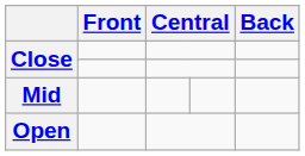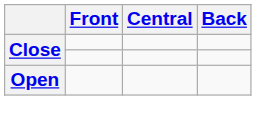 <table class="wikitable" style="text-align:center">
 <tr>
 <th></th>
 <th><a href='#'>Front</a></th>
 <th colspan="2"><a href='#'>Central</a></th>
 <th><a href='#'>Back</a></th>
 </tr>
 <tr>
 <th rowspan="2"><a href='#'>Close</a></th>
 <td></td>
 <td colspan="2"></td>
 <td></td>
 </tr>
 <tr>
 <td></td>
 <td colspan="2"></td>
 <td></td>
 </tr>
 <tr>
-<th><a href='#'>Mid</a></th>
-<td></td>
-<td></td>
-<td></td>
-<td></td>
-</tr>
-<tr>
 <th><a href='#'>Open</a></th>
 <td></td>
 <td colspan="2"></td>
 <td></td>
 </tr>
 </table>
